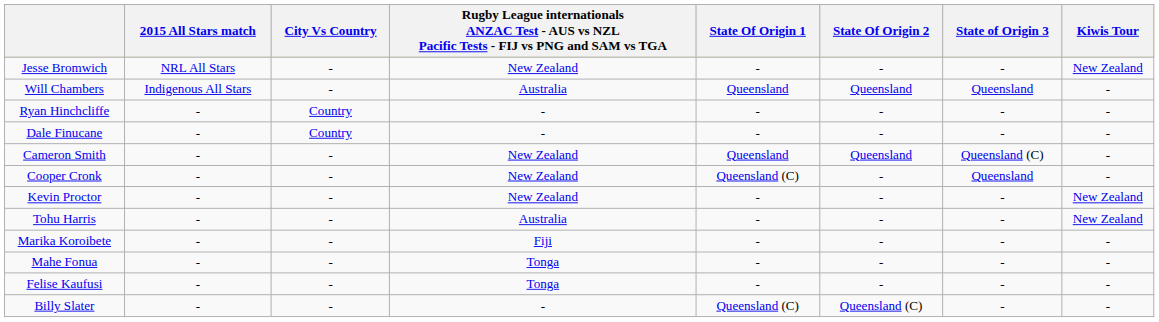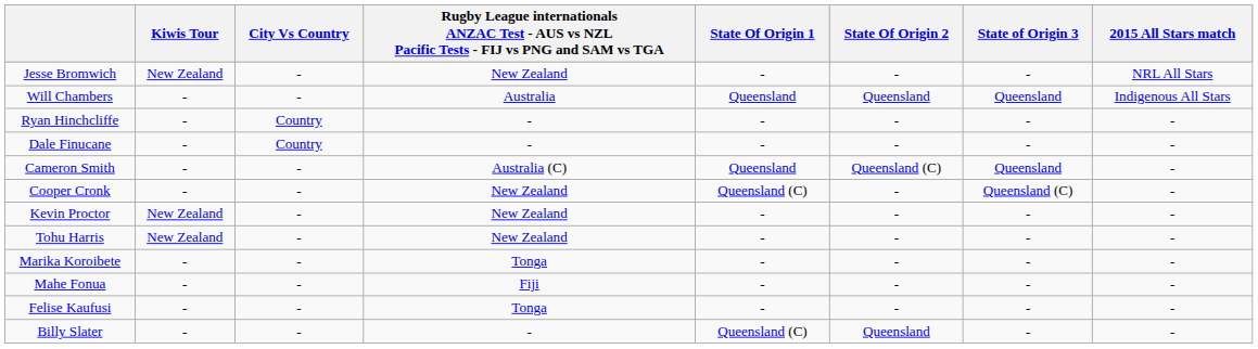 <table class="wikitable"  style="width:100%; font-size:90%; text-align:center;">
 <tr style="background:#bdb76b;">
 <th></th>
-<th><a href='#'>2015 All Stars match</a></th>
+<th><a href='#'>Kiwis Tour</a></th>
 <th><a href='#'>City Vs Country</a></th>
 <th>Rugby League internationals<br><a href='#'>ANZAC Test</a> - AUS vs NZL <br> <a href='#'>Pacific Tests</a> - FIJ vs PNG and SAM vs TGA</th>
 <th><a href='#'>State Of Origin 1</a></th>
 <th><a href='#'>State Of Origin 2</a></th>
 <th><a href='#'>State of Origin 3</a></th>
-<th><a href='#'>Kiwis Tour</a></th>
+<th><a href='#'>2015 All Stars match</a></th>
 </tr>
 <tr>
 <td><a href='#'>Jesse Bromwich</a></td>
-<td><a href='#'>NRL All Stars</a></td>
+<td><a href='#'>New Zealand</a></td>
 <td>-</td>
 <td><a href='#'>New Zealand</a></td>
 <td>-</td>
 <td>-</td>
 <td>-</td>
-<td><a href='#'>New Zealand</a></td>
+<td><a href='#'>NRL All Stars</a></td>
 </tr>
 <tr>
 <td><a href='#'>Will Chambers</a></td>
-<td><a href='#'>Indigenous All Stars</a></td>
+<td>-</td>
 <td>-</td>
 <td><a href='#'>Australia</a></td>
 <td><a href='#'>Queensland</a></td>
 <td><a href='#'>Queensland</a></td>
 <td><a href='#'>Queensland</a></td>
-<td>-</td>
+<td><a href='#'>Indigenous All Stars</a></td>
 </tr>
 <tr>
 <td><a href='#'>Ryan Hinchcliffe</a></td>
 <td>-</td>
 <td><a href='#'>Country</a></td>
 <td>-</td>
 <td>-</td>
 <td>-</td>
 <td>-</td>
 <td>-</td>
 </tr>
 <tr>
 <td><a href='#'>Dale Finucane</a></td>
 <td>-</td>
 <td><a href='#'>Country</a></td>
 <td>-</td>
 <td>-</td>
 <td>-</td>
 <td>-</td>
 <td>-</td>
 </tr>
 <tr>
 <td><a href='#'>Cameron Smith</a></td>
 <td>-</td>
 <td>-</td>
-<td><a href='#'>New Zealand</a></td>
-<td><a href='#'>Queensland</a></td>
+<td><a href='#'>Australia</a> (C)</td>
 <td><a href='#'>Queensland</a></td>
 <td><a href='#'>Queensland</a> (C)</td>
+<td><a href='#'>Queensland</a></td>
 <td>-</td>
 </tr>
 <tr>
 <td><a href='#'>Cooper Cronk</a></td>
 <td>-</td>
 <td>-</td>
 <td><a href='#'>New Zealand</a></td>
 <td><a href='#'>Queensland</a> (C)</td>
 <td>-</td>
-<td><a href='#'>Queensland</a></td>
+<td><a href='#'>Queensland</a> (C)</td>
 <td>-</td>
 </tr>
 <tr>
 <td><a href='#'>Kevin Proctor</a></td>
-<td>-</td>
+<td><a href='#'>New Zealand</a></td>
 <td>-</td>
 <td><a href='#'>New Zealand</a></td>
 <td>-</td>
 <td>-</td>
 <td>-</td>
-<td><a href='#'>New Zealand</a></td>
+<td>-</td>
 </tr>
 <tr>
 <td><a href='#'>Tohu Harris</a></td>
+<td><a href='#'>New Zealand</a></td>
 <td>-</td>
-<td>-</td>
-<td><a href='#'>Australia</a></td>
+<td><a href='#'>New Zealand</a></td>
 <td>-</td>
 <td>-</td>
 <td>-</td>
-<td><a href='#'>New Zealand</a></td>
+<td>-</td>
 </tr>
 <tr>
 <td><a href='#'>Marika Koroibete</a></td>
 <td>-</td>
 <td>-</td>
-<td><a href='#'>Fiji</a></td>
+<td><a href='#'>Tonga</a></td>
 <td>-</td>
 <td>-</td>
 <td>-</td>
 <td>-</td>
 </tr>
 <tr>
 <td><a href='#'>Mahe Fonua</a></td>
 <td>-</td>
 <td>-</td>
-<td><a href='#'>Tonga</a></td>
+<td><a href='#'>Fiji</a></td>
 <td>-</td>
 <td>-</td>
 <td>-</td>
 <td>-</td>
 </tr>
 <tr>
 <td><a href='#'>Felise Kaufusi</a></td>
 <td>-</td>
 <td>-</td>
 <td><a href='#'>Tonga</a></td>
 <td>-</td>
 <td>-</td>
 <td>-</td>
 <td>-</td>
 </tr>
 <tr>
 <td><a href='#'>Billy Slater</a></td>
 <td>-</td>
 <td>-</td>
 <td>-</td>
 <td><a href='#'>Queensland</a> (C)</td>
-<td><a href='#'>Queensland</a> (C)</td>
+<td><a href='#'>Queensland</a></td>
 <td>-</td>
 <td>-</td>
 </tr>
 </table>
